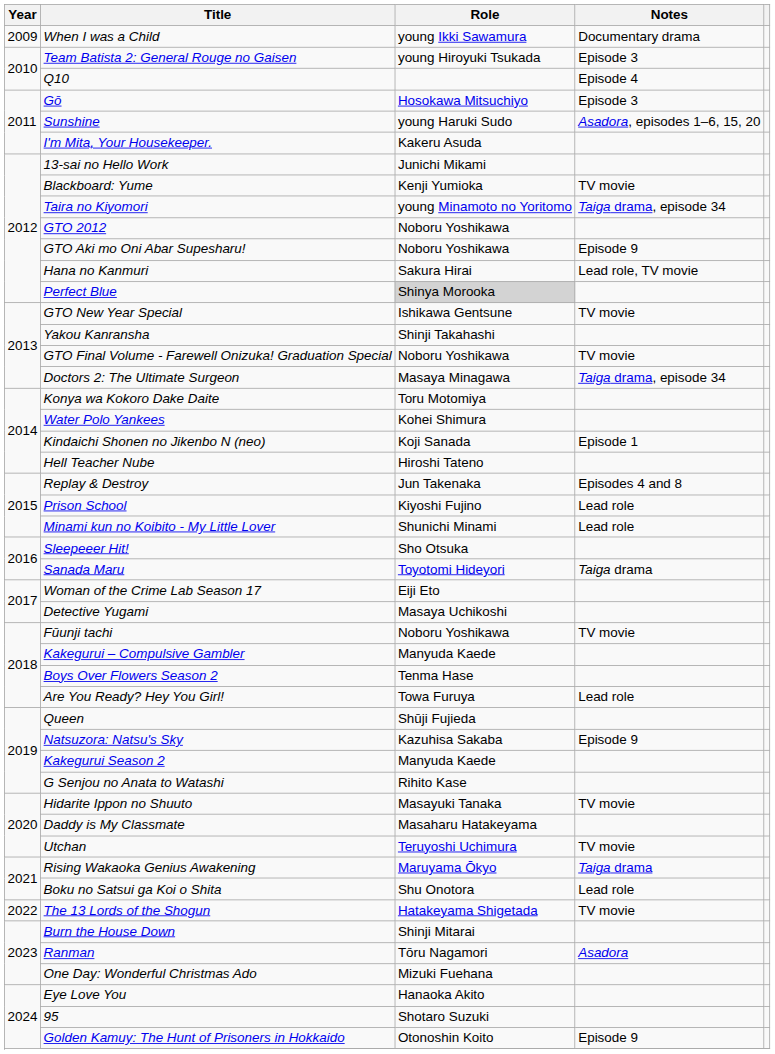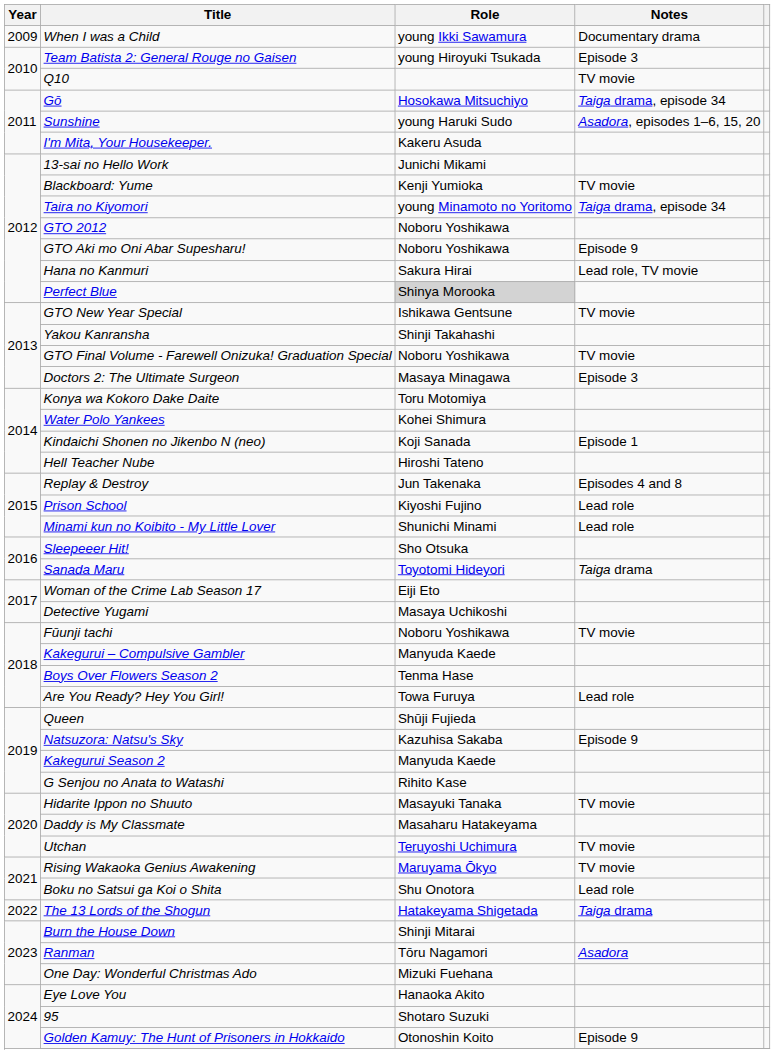 <table class="wikitable sortable">
 <tr>
 <th>Year</th>
 <th>Title</th>
 <th>Role</th>
 <th>Notes</th>
 <th class="unsortable"></th>
 </tr>
 <tr>
 <td>2009</td>
 <td><em>When I was a Child</em></td>
 <td>young <a href='#'>Ikki Sawamura</a></td>
 <td>Documentary drama</td>
 <td></td>
 </tr>
 <tr>
 <td rowspan=2>2010</td>
 <td><em><a href='#'>Team Batista 2: General Rouge no Gaisen</a></em></td>
 <td>young Hiroyuki Tsukada</td>
 <td>Episode 3</td>
 <td></td>
 </tr>
 <tr>
 <td><em>Q10</em></td>
 <td></td>
-<td>Episode 4</td>
+<td>TV movie</td>
 <td></td>
 </tr>
 <tr>
 <td rowspan=3>2011</td>
 <td><em><a href='#'>Gō</a></em></td>
 <td><a href='#'>Hosokawa Mitsuchiyo</a></td>
-<td>Episode 3</td>
+<td><a href='#'><em>Taiga</em> drama</a>, episode 34</td>
 <td></td>
 </tr>
 <tr>
 <td><em><a href='#'>Sunshine</a></em></td>
 <td>young Haruki Sudo</td>
 <td><em><a href='#'>Asadora</a></em>, episodes 1–6, 15, 20</td>
 <td></td>
 </tr>
 <tr>
 <td><em><a href='#'>I'm Mita, Your Housekeeper.</a></em></td>
 <td>Kakeru Asuda</td>
 <td></td>
 <td></td>
 </tr>
 <tr>
 <td rowspan=7>2012</td>
 <td><em>13-sai no Hello Work</em></td>
 <td>Junichi Mikami</td>
 <td></td>
 <td></td>
 </tr>
 <tr>
 <td><em>Blackboard: Yume</em></td>
 <td>Kenji Yumioka</td>
 <td>TV movie</td>
 <td></td>
 </tr>
 <tr>
 <td><em><a href='#'>Taira no Kiyomori</a></em></td>
 <td>young <a href='#'>Minamoto no Yoritomo</a></td>
 <td><a href='#'><em>Taiga</em> drama</a>, episode 34</td>
 <td></td>
 </tr>
 <tr>
 <td><em><a href='#'>GTO 2012</a></em></td>
 <td>Noboru Yoshikawa</td>
 <td></td>
 <td></td>
 </tr>
 <tr>
 <td><em>GTO Aki mo Oni Abar Supesharu!</em></td>
 <td>Noboru Yoshikawa</td>
 <td>Episode 9</td>
 <td></td>
 </tr>
 <tr>
 <td><em>Hana no Kanmuri</em></td>
 <td>Sakura Hirai</td>
 <td>Lead role, TV movie</td>
 <td></td>
 </tr>
 <tr>
 <td><em><a href='#'>Perfect Blue</a></em></td>
 <td style="background: lightgrey;">Shinya Morooka</td>
 <td></td>
 <td></td>
 </tr>
 <tr>
 <td rowspan=4>2013</td>
 <td><em>GTO New Year Special</em></td>
 <td>Ishikawa Gentsune</td>
 <td>TV movie</td>
 <td></td>
 </tr>
 <tr>
 <td><em>Yakou Kanransha</em></td>
 <td>Shinji Takahashi</td>
 <td></td>
 <td></td>
 </tr>
 <tr>
 <td><em>GTO Final Volume - Farewell Onizuka! Graduation Special</em></td>
 <td>Noboru Yoshikawa</td>
 <td>TV movie</td>
 <td></td>
 </tr>
 <tr>
 <td><em>Doctors 2: The Ultimate Surgeon</em></td>
 <td>Masaya Minagawa</td>
-<td><a href='#'><em>Taiga</em> drama</a>, episode 34</td>
+<td>Episode 3</td>
 <td></td>
 </tr>
 <tr>
 <td rowspan=4>2014</td>
 <td><em>Konya wa Kokoro Dake Daite</em></td>
 <td>Toru Motomiya</td>
 <td></td>
 <td></td>
 </tr>
 <tr>
 <td><em><a href='#'>Water Polo Yankees</a></em></td>
 <td>Kohei Shimura</td>
 <td></td>
 <td></td>
 </tr>
 <tr>
 <td><em>Kindaichi Shonen no Jikenbo N (neo)</em></td>
 <td>Koji Sanada</td>
 <td>Episode 1</td>
 <td></td>
 </tr>
 <tr>
 <td><em>Hell Teacher Nube</em></td>
 <td>Hiroshi Tateno</td>
 <td></td>
 <td></td>
 </tr>
 <tr>
 <td rowspan=3>2015</td>
 <td><em>Replay & Destroy</em></td>
 <td>Jun Takenaka</td>
 <td>Episodes 4 and 8</td>
 <td></td>
 </tr>
 <tr>
 <td><em><a href='#'>Prison School</a></em></td>
 <td>Kiyoshi Fujino</td>
 <td>Lead role</td>
 <td></td>
 </tr>
 <tr>
 <td><em><a href='#'>Minami kun no Koibito - My Little Lover</a></em></td>
 <td>Shunichi Minami</td>
 <td>Lead role</td>
 <td></td>
 </tr>
 <tr>
 <td rowspan=2>2016</td>
 <td><em><a href='#'>Sleepeeer Hit!</a></em></td>
 <td>Sho Otsuka</td>
 <td></td>
 <td></td>
 </tr>
 <tr>
 <td><em><a href='#'>Sanada Maru</a></em></td>
 <td><a href='#'>Toyotomi Hideyori</a></td>
 <td><em>Taiga</em> drama</td>
 <td></td>
 </tr>
 <tr>
 <td rowspan=2>2017</td>
 <td><em>Woman of the Crime Lab Season 17</em></td>
 <td>Eiji Eto</td>
 <td></td>
 <td></td>
 </tr>
 <tr>
 <td><em>Detective Yugami</em></td>
 <td>Masaya Uchikoshi</td>
 <td></td>
 <td></td>
 </tr>
 <tr>
 <td rowspan=4>2018</td>
 <td><em>Fūunji tachi</em></td>
 <td>Noboru Yoshikawa</td>
 <td>TV movie</td>
 <td></td>
 </tr>
 <tr>
 <td><em><a href='#'>Kakegurui – Compulsive Gambler</a></em></td>
 <td>Manyuda Kaede</td>
 <td></td>
 <td></td>
 </tr>
 <tr>
 <td><em><a href='#'>Boys Over Flowers Season 2</a></em></td>
 <td>Tenma Hase</td>
 <td></td>
 <td></td>
 </tr>
 <tr>
 <td><em>Are You Ready? Hey You Girl! </em></td>
 <td>Towa Furuya</td>
 <td>Lead role</td>
 <td></td>
 </tr>
 <tr>
 <td rowspan=4>2019</td>
 <td><em>Queen</em></td>
 <td>Shūji Fujieda</td>
 <td></td>
 <td></td>
 </tr>
 <tr>
 <td><em><a href='#'>Natsuzora: Natsu's Sky</a></em></td>
 <td>Kazuhisa Sakaba</td>
 <td>Episode 9</td>
 <td></td>
 </tr>
 <tr>
 <td><em><a href='#'>Kakegurui Season 2</a></em></td>
 <td>Manyuda Kaede</td>
 <td></td>
 <td></td>
 </tr>
 <tr>
 <td><em>G Senjou no Anata to Watashi</em></td>
 <td>Rihito Kase</td>
 <td></td>
 <td></td>
 </tr>
 <tr>
 <td rowspan=3>2020</td>
 <td><em>Hidarite Ippon no Shuuto</em></td>
 <td>Masayuki Tanaka</td>
 <td>TV movie</td>
 <td></td>
 </tr>
 <tr>
 <td><em>Daddy is My Classmate</em></td>
 <td>Masaharu Hatakeyama</td>
 <td></td>
 <td></td>
 </tr>
 <tr>
 <td><em>Utchan</em></td>
 <td><a href='#'>Teruyoshi Uchimura</a></td>
 <td>TV movie</td>
 <td></td>
 </tr>
 <tr>
 <td rowspan=2>2021</td>
 <td><em>Rising Wakaoka Genius Awakening</em></td>
 <td><a href='#'>Maruyama Ōkyo</a></td>
-<td><a href='#'><em>Taiga</em> drama</a></td>
+<td>TV movie</td>
 <td></td>
 </tr>
 <tr>
 <td><em>Boku no Satsui ga Koi o Shita</em></td>
 <td>Shu Onotora</td>
 <td>Lead role</td>
 <td></td>
 </tr>
 <tr>
 <td>2022</td>
 <td><em><a href='#'>The 13 Lords of the Shogun</a></em></td>
 <td><a href='#'>Hatakeyama Shigetada</a></td>
-<td>TV movie</td>
+<td><a href='#'><em>Taiga</em> drama</a></td>
 <td></td>
 </tr>
 <tr>
 <td rowspan=3>2023</td>
 <td><em><a href='#'>Burn the House Down</a></em></td>
 <td>Shinji Mitarai</td>
 <td></td>
 <td></td>
 </tr>
 <tr>
 <td><em><a href='#'>Ranman</a></em></td>
 <td>Tōru Nagamori</td>
 <td><em><a href='#'>Asadora</a></em></td>
 <td></td>
 </tr>
 <tr>
 <td><em>One Day: Wonderful Christmas Ado</em></td>
 <td>Mizuki Fuehana</td>
 <td></td>
 <td></td>
 </tr>
 <tr>
 <td rowspan=4>2024</td>
 <td><em>Eye Love You</em></td>
 <td>Hanaoka Akito</td>
 <td></td>
 <td></td>
 </tr>
 <tr>
 <td><em>95</em></td>
 <td>Shotaro Suzuki</td>
 <td></td>
 <td></td>
 </tr>
 <tr>
 <td><em><a href='#'>Golden Kamuy: The Hunt of Prisoners in Hokkaido</a></em></td>
 <td>Otonoshin Koito</td>
 <td>Episode 9</td>
 <td></td>
 </tr>
 <tr>
 </tr>
 </table>
